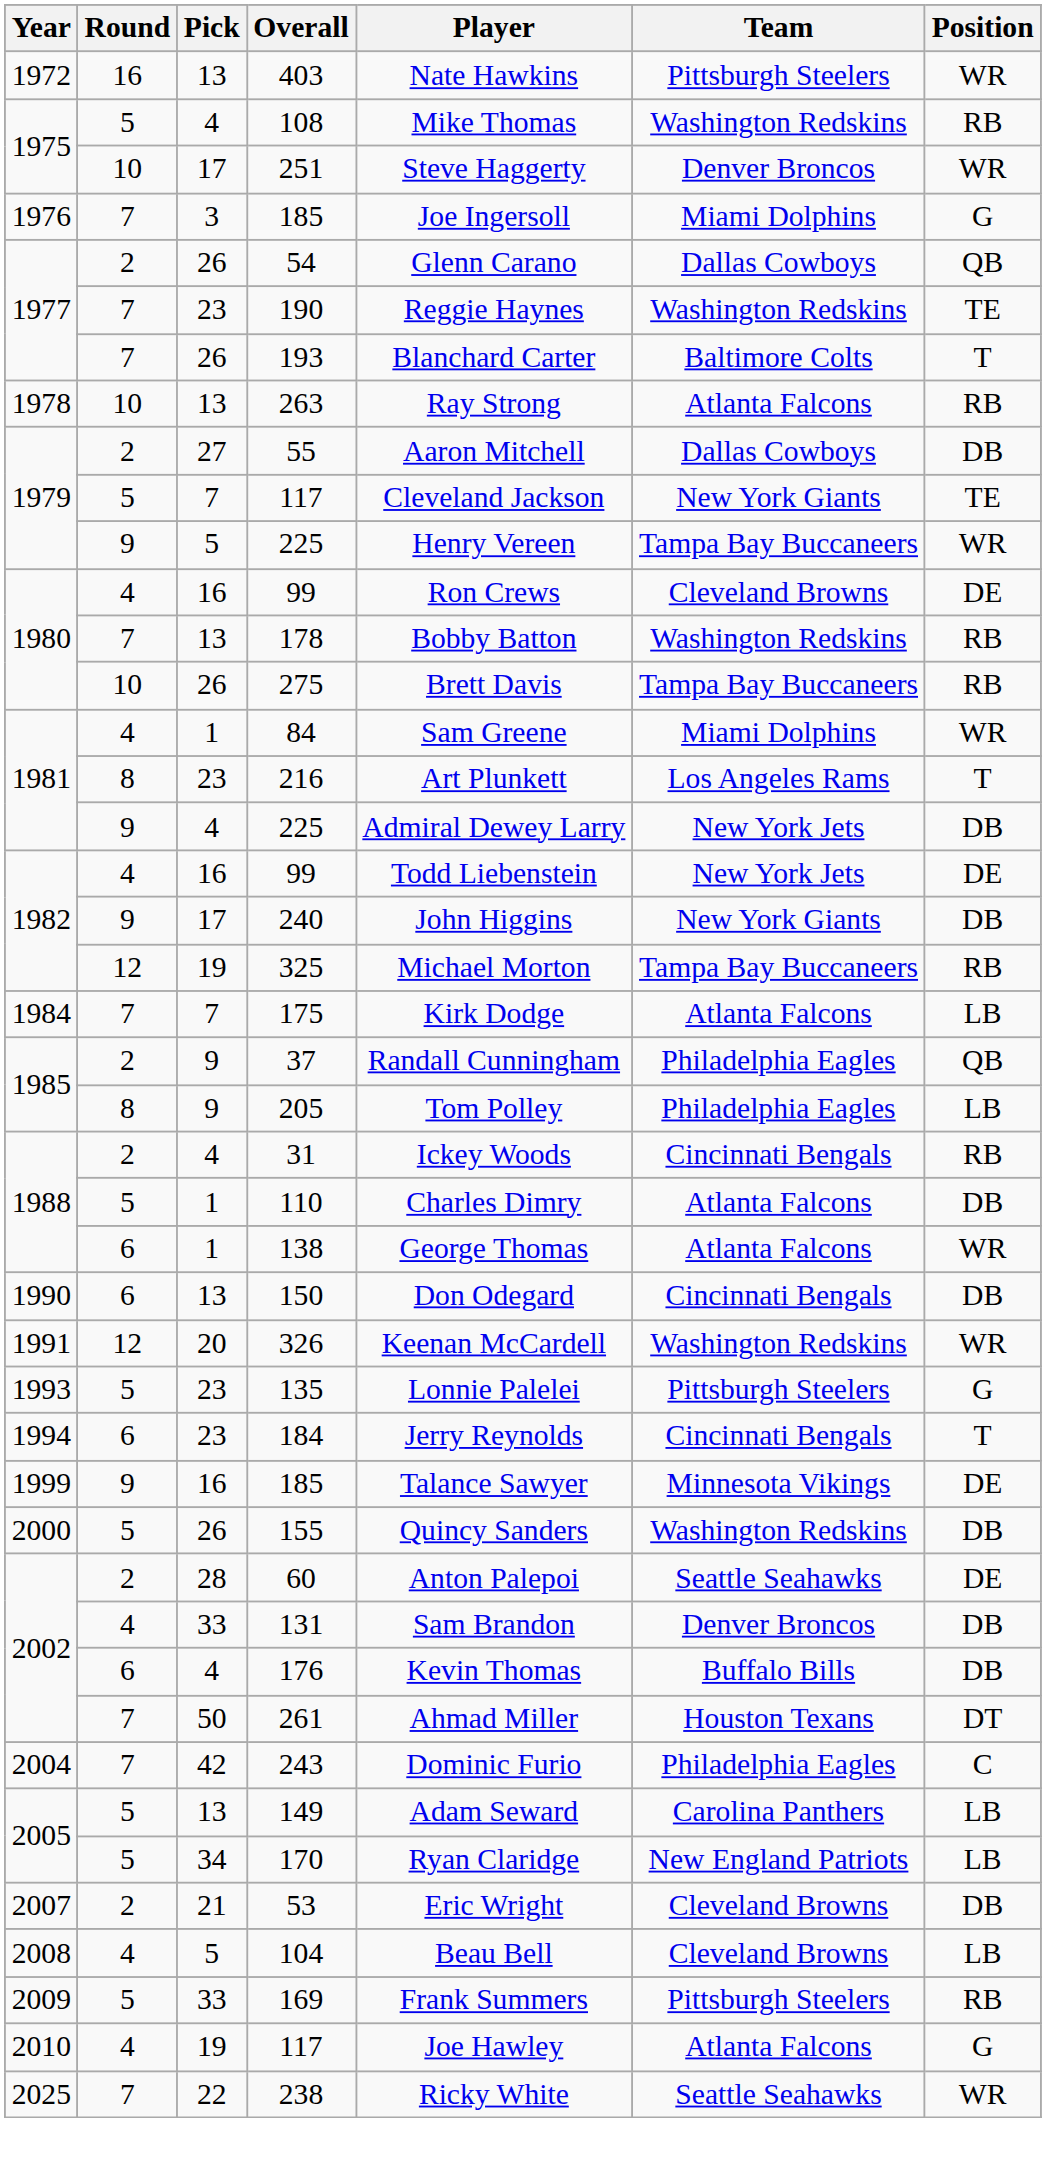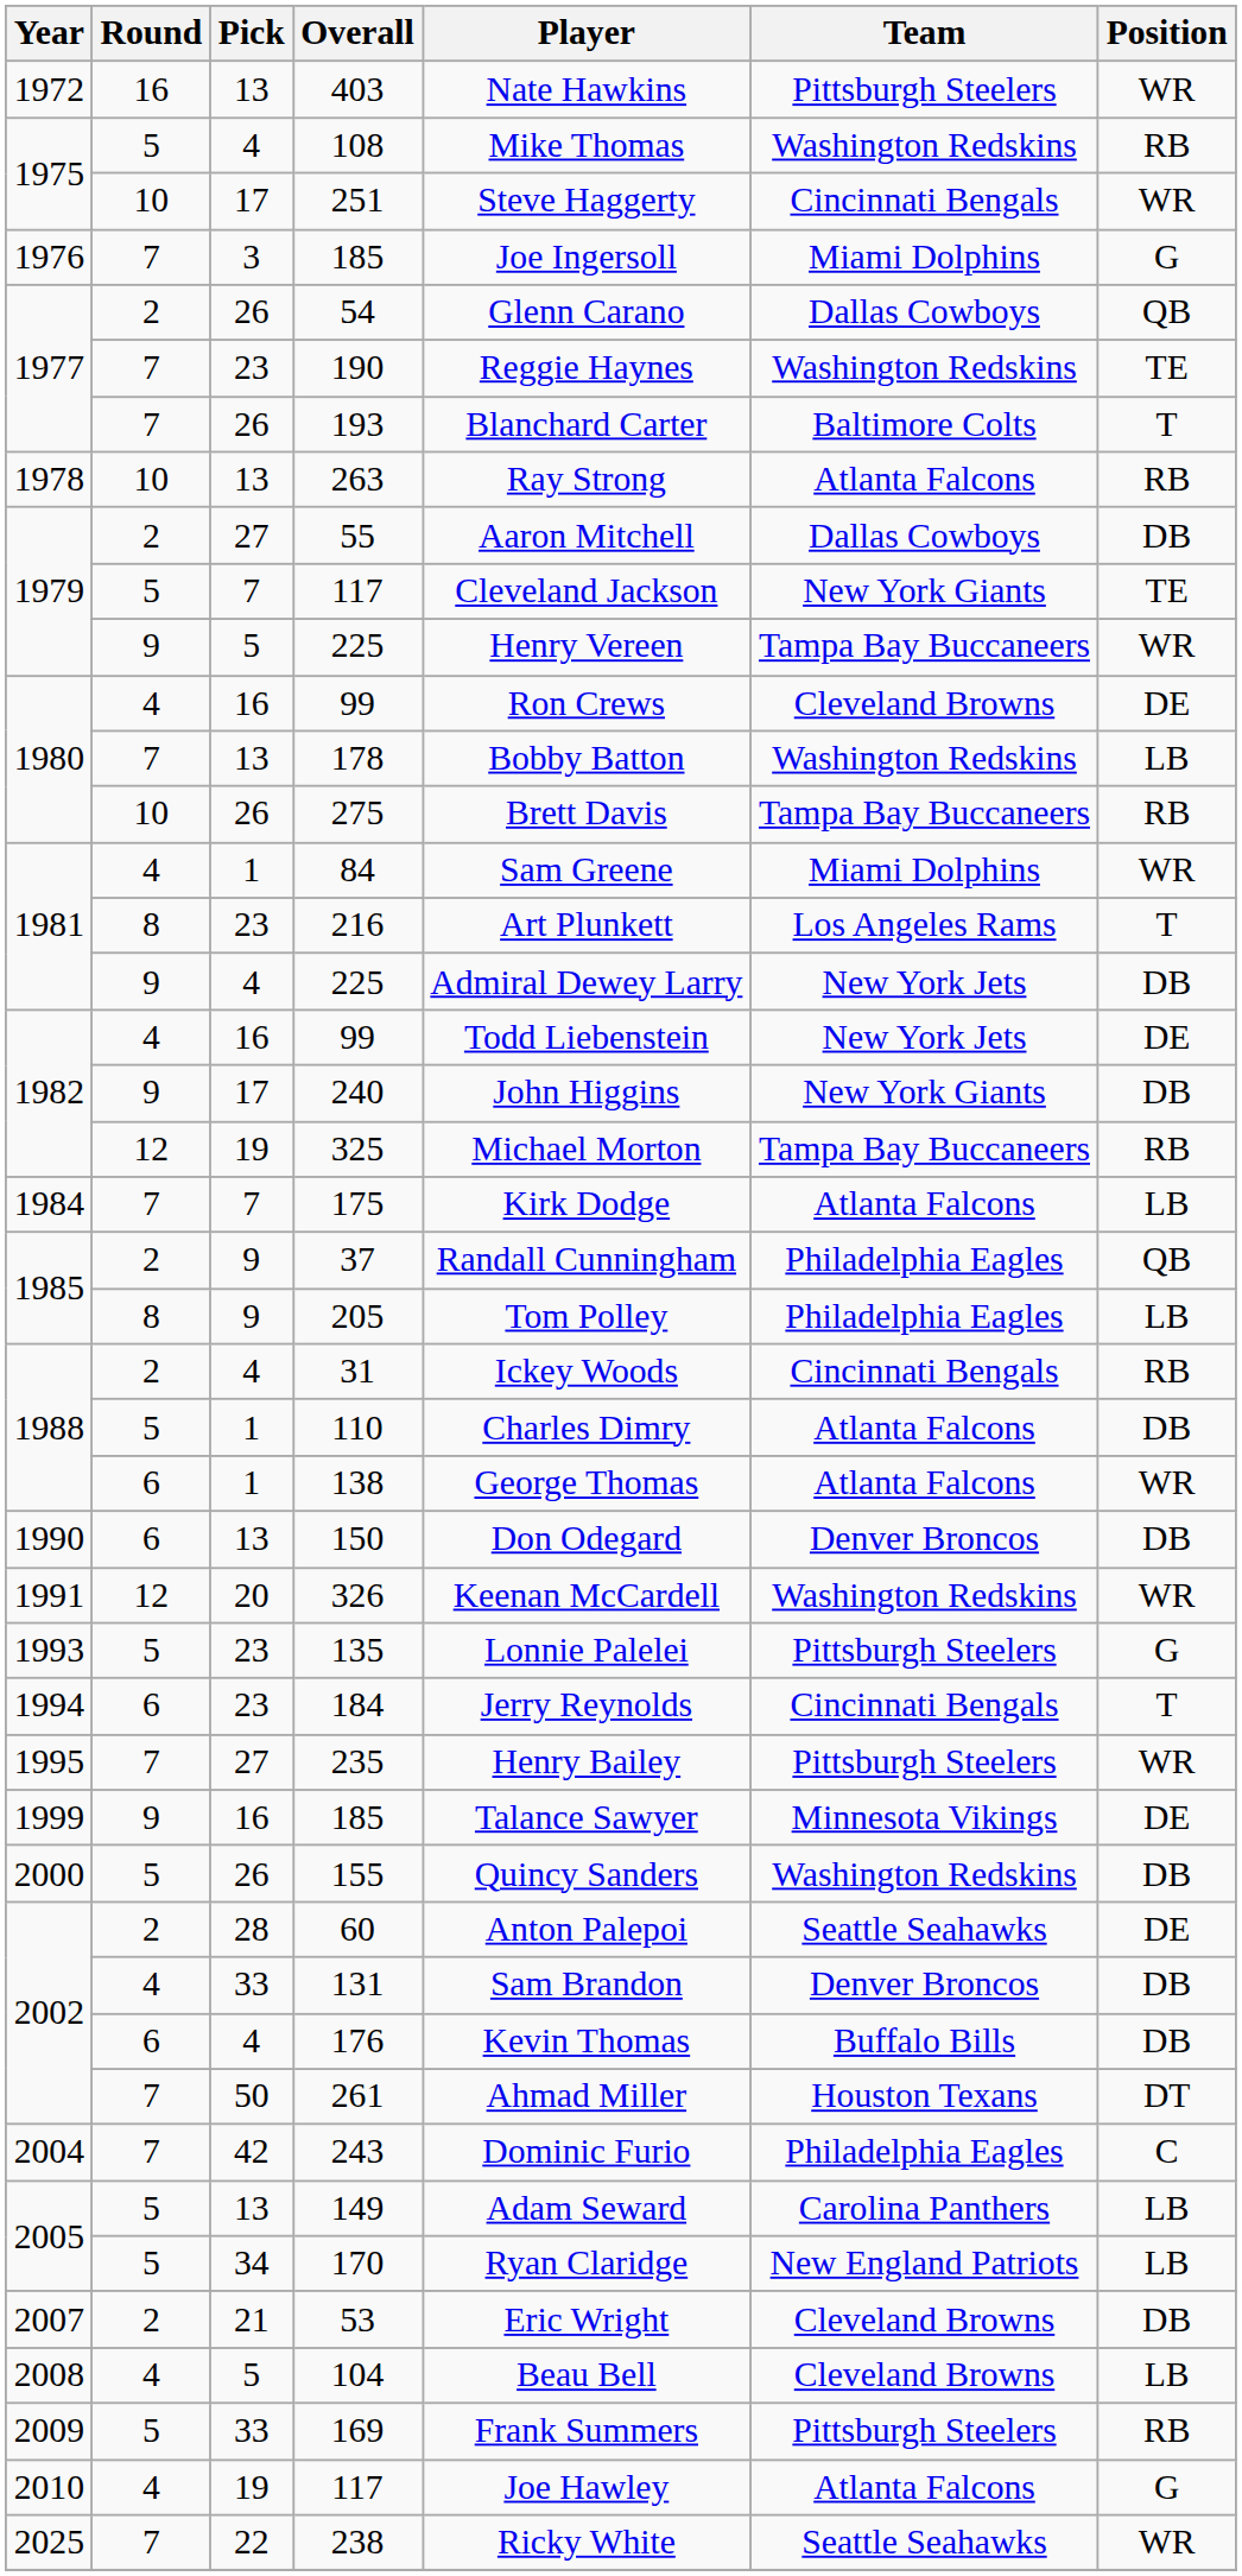 <table class="wikitable sortable" style="text-align: center;">
 <tr>
 <th>Year</th>
 <th>Round</th>
 <th>Pick</th>
 <th>Overall</th>
 <th>Player</th>
 <th>Team</th>
 <th>Position</th>
 </tr>
 <tr>
 <td>1972</td>
 <td>16</td>
 <td>13</td>
 <td>403</td>
 <td><a href='#'>Nate Hawkins</a></td>
 <td><a href='#'>Pittsburgh Steelers</a></td>
 <td>WR</td>
 </tr>
 <tr>
 <td rowspan="2">1975</td>
 <td>5</td>
 <td>4</td>
 <td>108</td>
 <td><a href='#'>Mike Thomas</a></td>
 <td><a href='#'>Washington Redskins</a></td>
 <td>RB</td>
 </tr>
 <tr>
 <td>10</td>
 <td>17</td>
 <td>251</td>
 <td><a href='#'>Steve Haggerty</a></td>
-<td><a href='#'>Denver Broncos</a></td>
+<td><a href='#'>Cincinnati Bengals</a></td>
 <td>WR</td>
 </tr>
 <tr>
 <td>1976</td>
 <td>7</td>
 <td>3</td>
 <td>185</td>
 <td><a href='#'>Joe Ingersoll</a></td>
 <td><a href='#'>Miami Dolphins</a></td>
 <td>G</td>
 </tr>
 <tr>
 <td rowspan="3">1977</td>
 <td>2</td>
 <td>26</td>
 <td>54</td>
 <td><a href='#'>Glenn Carano</a></td>
 <td><a href='#'>Dallas Cowboys</a></td>
 <td>QB</td>
 </tr>
 <tr>
 <td>7</td>
 <td>23</td>
 <td>190</td>
 <td><a href='#'>Reggie Haynes</a></td>
 <td><a href='#'>Washington Redskins</a></td>
 <td>TE</td>
 </tr>
 <tr>
 <td>7</td>
 <td>26</td>
 <td>193</td>
 <td><a href='#'>Blanchard Carter</a></td>
 <td><a href='#'>Baltimore Colts</a></td>
 <td>T</td>
 </tr>
 <tr>
 <td>1978</td>
 <td>10</td>
 <td>13</td>
 <td>263</td>
 <td><a href='#'>Ray Strong</a></td>
 <td><a href='#'>Atlanta Falcons</a></td>
 <td>RB</td>
 </tr>
 <tr>
 <td rowspan="3">1979</td>
 <td>2</td>
 <td>27</td>
 <td>55</td>
 <td><a href='#'>Aaron Mitchell</a></td>
 <td><a href='#'>Dallas Cowboys</a></td>
 <td>DB</td>
 </tr>
 <tr>
 <td>5</td>
 <td>7</td>
 <td>117</td>
 <td><a href='#'>Cleveland Jackson</a></td>
 <td><a href='#'>New York Giants</a></td>
 <td>TE</td>
 </tr>
 <tr>
 <td>9</td>
 <td>5</td>
 <td>225</td>
 <td><a href='#'>Henry Vereen</a></td>
 <td><a href='#'>Tampa Bay Buccaneers</a></td>
 <td>WR</td>
 </tr>
 <tr>
 <td rowspan="3">1980</td>
 <td>4</td>
 <td>16</td>
 <td>99</td>
 <td><a href='#'>Ron Crews</a></td>
 <td><a href='#'>Cleveland Browns</a></td>
 <td>DE</td>
 </tr>
 <tr>
 <td>7</td>
 <td>13</td>
 <td>178</td>
 <td><a href='#'>Bobby Batton</a></td>
 <td><a href='#'>Washington Redskins</a></td>
-<td>RB</td>
+<td>LB</td>
 </tr>
 <tr>
 <td>10</td>
 <td>26</td>
 <td>275</td>
 <td><a href='#'>Brett Davis</a></td>
 <td><a href='#'>Tampa Bay Buccaneers</a></td>
 <td>RB</td>
 </tr>
 <tr>
 <td rowspan="3">1981</td>
 <td>4</td>
 <td>1</td>
 <td>84</td>
 <td><a href='#'>Sam Greene</a></td>
 <td><a href='#'>Miami Dolphins</a></td>
 <td>WR</td>
 </tr>
 <tr>
 <td>8</td>
 <td>23</td>
 <td>216</td>
 <td><a href='#'>Art Plunkett</a></td>
 <td><a href='#'>Los Angeles Rams</a></td>
 <td>T</td>
 </tr>
 <tr>
 <td>9</td>
 <td>4</td>
 <td>225</td>
 <td><a href='#'>Admiral Dewey Larry</a></td>
 <td><a href='#'>New York Jets</a></td>
 <td>DB</td>
 </tr>
 <tr>
 <td rowspan="3">1982</td>
 <td>4</td>
 <td>16</td>
 <td>99</td>
 <td><a href='#'>Todd Liebenstein</a></td>
 <td><a href='#'>New York Jets</a></td>
 <td>DE</td>
 </tr>
 <tr>
 <td>9</td>
 <td>17</td>
 <td>240</td>
 <td><a href='#'>John Higgins</a></td>
 <td><a href='#'>New York Giants</a></td>
 <td>DB</td>
 </tr>
 <tr>
 <td>12</td>
 <td>19</td>
 <td>325</td>
 <td><a href='#'>Michael Morton</a></td>
 <td><a href='#'>Tampa Bay Buccaneers</a></td>
 <td>RB</td>
 </tr>
 <tr>
 <td>1984</td>
 <td>7</td>
 <td>7</td>
 <td>175</td>
 <td><a href='#'>Kirk Dodge</a></td>
 <td><a href='#'>Atlanta Falcons</a></td>
 <td>LB</td>
 </tr>
 <tr>
 <td rowspan="2">1985</td>
 <td>2</td>
 <td>9</td>
 <td>37</td>
 <td><a href='#'>Randall Cunningham</a></td>
 <td><a href='#'>Philadelphia Eagles</a></td>
 <td>QB</td>
 </tr>
 <tr>
 <td>8</td>
 <td>9</td>
 <td>205</td>
 <td><a href='#'>Tom Polley</a></td>
 <td><a href='#'>Philadelphia Eagles</a></td>
 <td>LB</td>
 </tr>
 <tr>
 <td rowspan="3">1988</td>
 <td>2</td>
 <td>4</td>
 <td>31</td>
 <td><a href='#'>Ickey Woods</a></td>
 <td><a href='#'>Cincinnati Bengals</a></td>
 <td>RB</td>
 </tr>
 <tr>
 <td>5</td>
 <td>1</td>
 <td>110</td>
 <td><a href='#'>Charles Dimry</a></td>
 <td><a href='#'>Atlanta Falcons</a></td>
 <td>DB</td>
 </tr>
 <tr>
 <td>6</td>
 <td>1</td>
 <td>138</td>
 <td><a href='#'>George Thomas</a></td>
 <td><a href='#'>Atlanta Falcons</a></td>
 <td>WR</td>
 </tr>
 <tr>
 <td>1990</td>
 <td>6</td>
 <td>13</td>
 <td>150</td>
 <td><a href='#'>Don Odegard</a></td>
-<td><a href='#'>Cincinnati Bengals</a></td>
+<td><a href='#'>Denver Broncos</a></td>
 <td>DB</td>
 </tr>
 <tr>
 <td>1991</td>
 <td>12</td>
 <td>20</td>
 <td>326</td>
 <td><a href='#'>Keenan McCardell</a></td>
 <td><a href='#'>Washington Redskins</a></td>
 <td>WR</td>
 </tr>
 <tr>
 <td>1993</td>
 <td>5</td>
 <td>23</td>
 <td>135</td>
 <td><a href='#'>Lonnie Palelei</a></td>
 <td><a href='#'>Pittsburgh Steelers</a></td>
 <td>G</td>
 </tr>
 <tr>
 <td>1994</td>
 <td>6</td>
 <td>23</td>
 <td>184</td>
 <td><a href='#'>Jerry Reynolds</a></td>
 <td><a href='#'>Cincinnati Bengals</a></td>
 <td>T</td>
+</tr>
+<tr>
+<td>1995</td>
+<td>7</td>
+<td>27</td>
+<td>235</td>
+<td><a href='#'>Henry Bailey</a></td>
+<td><a href='#'>Pittsburgh Steelers</a></td>
+<td>WR</td>
 </tr>
 <tr>
 <td>1999</td>
 <td>9</td>
 <td>16</td>
 <td>185</td>
 <td><a href='#'>Talance Sawyer</a></td>
 <td><a href='#'>Minnesota Vikings</a></td>
 <td>DE</td>
 </tr>
 <tr>
 <td>2000</td>
 <td>5</td>
 <td>26</td>
 <td>155</td>
 <td><a href='#'>Quincy Sanders</a></td>
 <td><a href='#'>Washington Redskins</a></td>
 <td>DB</td>
 </tr>
 <tr>
 <td rowspan="4">2002</td>
 <td>2</td>
 <td>28</td>
 <td>60</td>
 <td><a href='#'>Anton Palepoi</a></td>
 <td><a href='#'>Seattle Seahawks</a></td>
 <td>DE</td>
 </tr>
 <tr>
 <td>4</td>
 <td>33</td>
 <td>131</td>
 <td><a href='#'>Sam Brandon</a></td>
 <td><a href='#'>Denver Broncos</a></td>
 <td>DB</td>
 </tr>
 <tr>
 <td>6</td>
 <td>4</td>
 <td>176</td>
 <td><a href='#'>Kevin Thomas</a></td>
 <td><a href='#'>Buffalo Bills</a></td>
 <td>DB</td>
 </tr>
 <tr>
 <td>7</td>
 <td>50</td>
 <td>261</td>
 <td><a href='#'>Ahmad Miller</a></td>
 <td><a href='#'>Houston Texans</a></td>
 <td>DT</td>
 </tr>
 <tr>
 <td>2004</td>
 <td>7</td>
 <td>42</td>
 <td>243</td>
 <td><a href='#'>Dominic Furio</a></td>
 <td><a href='#'>Philadelphia Eagles</a></td>
 <td>C</td>
 </tr>
 <tr>
 <td rowspan="2">2005</td>
 <td>5</td>
 <td>13</td>
 <td>149</td>
 <td><a href='#'>Adam Seward</a></td>
 <td><a href='#'>Carolina Panthers</a></td>
 <td>LB</td>
 </tr>
 <tr>
 <td>5</td>
 <td>34</td>
 <td>170</td>
 <td><a href='#'>Ryan Claridge</a></td>
 <td><a href='#'>New England Patriots</a></td>
 <td>LB</td>
 </tr>
 <tr>
 <td>2007</td>
 <td>2</td>
 <td>21</td>
 <td>53</td>
 <td><a href='#'>Eric Wright</a></td>
 <td><a href='#'>Cleveland Browns</a></td>
 <td>DB</td>
 </tr>
 <tr>
 <td>2008</td>
 <td>4</td>
 <td>5</td>
 <td>104</td>
 <td><a href='#'>Beau Bell</a></td>
 <td><a href='#'>Cleveland Browns</a></td>
 <td>LB</td>
 </tr>
 <tr>
 <td>2009</td>
 <td>5</td>
 <td>33</td>
 <td>169</td>
 <td><a href='#'>Frank Summers</a></td>
 <td><a href='#'>Pittsburgh Steelers</a></td>
 <td>RB</td>
 </tr>
 <tr>
 <td>2010</td>
 <td>4</td>
 <td>19</td>
 <td>117</td>
 <td><a href='#'>Joe Hawley</a></td>
 <td><a href='#'>Atlanta Falcons</a></td>
 <td>G</td>
 </tr>
 <tr>
 <td>2025</td>
 <td>7</td>
 <td>22</td>
 <td>238</td>
 <td><a href='#'>Ricky White</a></td>
 <td><a href='#'>Seattle Seahawks</a></td>
 <td>WR</td>
 </tr>
 <tr>
 </tr>
 </table>
